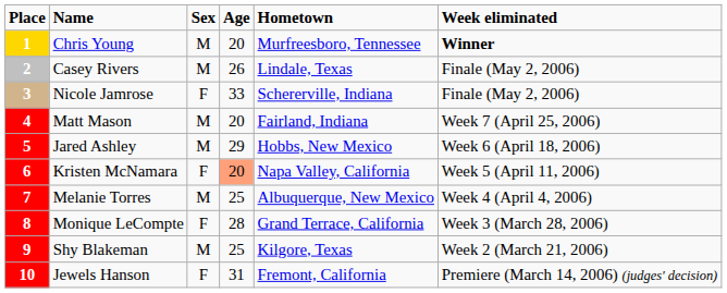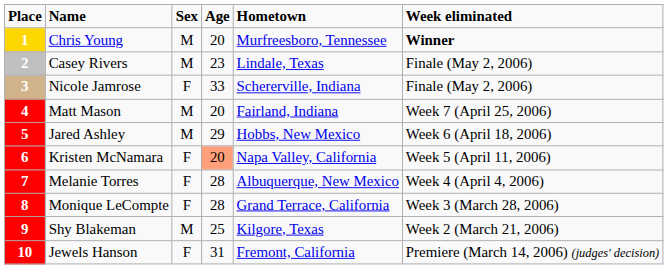 <table class="wikitable">
 <tr>
 <td><strong>Place</strong></td>
 <td><strong>Name</strong></td>
 <td><strong>Sex</strong></td>
 <td><strong>Age</strong></td>
 <td><strong>Hometown</strong></td>
 <td><strong>Week eliminated</strong></td>
 </tr>
 <tr>
 <td style="background:gold; text-align:center;color:white;"><strong>1</strong></td>
 <td><a href='#'>Chris Young</a></td>
 <td style="text-align:center;">M</td>
 <td style="text-align:center;">20</td>
 <td><a href='#'>Murfreesboro, Tennessee</a></td>
 <td><strong>Winner</strong></td>
 </tr>
 <tr>
 <td style="background:silver; text-align:center;color:white;"><strong>2</strong></td>
 <td>Casey Rivers</td>
 <td style="text-align:center;">M</td>
-<td style="text-align:center;">26</td>
+<td style="text-align:center;">23</td>
 <td><a href='#'>Lindale, Texas</a></td>
 <td>Finale (May 2, 2006)</td>
 </tr>
 <tr>
 <td style="background:tan; text-align:center;color:white;"><strong>3</strong></td>
 <td>Nicole Jamrose</td>
 <td style="text-align:center;">F</td>
 <td style="text-align:center;">33</td>
 <td><a href='#'>Schererville, Indiana</a></td>
 <td>Finale (May 2, 2006)</td>
 </tr>
 <tr>
 <td style="background:red; text-align:center;color:white;"><strong>4</strong></td>
 <td>Matt Mason</td>
 <td style="text-align:center;">M</td>
 <td style="text-align:center;">20</td>
 <td><a href='#'>Fairland, Indiana</a></td>
 <td>Week 7 (April 25, 2006)</td>
 </tr>
 <tr>
 <td style="background:red; text-align:center;color:white;"><strong>5</strong></td>
 <td>Jared Ashley</td>
 <td style="text-align:center;">M</td>
 <td style="text-align:center;">29</td>
 <td><a href='#'>Hobbs, New Mexico</a></td>
 <td>Week 6 (April 18, 2006)</td>
 </tr>
 <tr>
 <td style="background:red; text-align:center;color:white;"><strong>6</strong></td>
 <td>Kristen McNamara</td>
 <td style="text-align:center;">F</td>
 <td style="background: lightsalmon; text-align:center;">20</td>
 <td><a href='#'>Napa Valley, California</a></td>
 <td>Week 5 (April 11, 2006)</td>
 </tr>
 <tr>
 <td style="background:red; text-align:center;color:white;"><strong>7</strong></td>
 <td>Melanie Torres</td>
-<td style="text-align:center;">M</td>
-<td style="text-align:center;">25</td>
+<td style="text-align:center;">F</td>
+<td style="text-align:center;">28</td>
 <td><a href='#'>Albuquerque, New Mexico</a></td>
 <td>Week 4 (April 4, 2006)</td>
 </tr>
 <tr>
 <td style="background:red; text-align:center;color:white;"><strong>8</strong></td>
 <td>Monique LeCompte</td>
 <td style="text-align:center;">F</td>
 <td style="text-align:center;">28</td>
 <td><a href='#'>Grand Terrace, California</a></td>
 <td>Week 3 (March 28, 2006)</td>
 </tr>
 <tr>
 <td style="background:red; text-align:center;color:white;"><strong>9</strong></td>
 <td>Shy Blakeman</td>
 <td style="text-align:center;">M</td>
 <td style="text-align:center;">25</td>
 <td><a href='#'>Kilgore, Texas</a></td>
 <td>Week 2 (March 21, 2006)</td>
 </tr>
 <tr>
 <td style="background:red; text-align:center;color:white;"><strong>10</strong></td>
 <td>Jewels Hanson</td>
 <td style="text-align:center;">F</td>
 <td style="text-align:center;">31</td>
 <td><a href='#'>Fremont, California</a></td>
 <td>Premiere (March 14, 2006) <small><em>(judges' decision)</em></small></td>
 </tr>
 </table>
